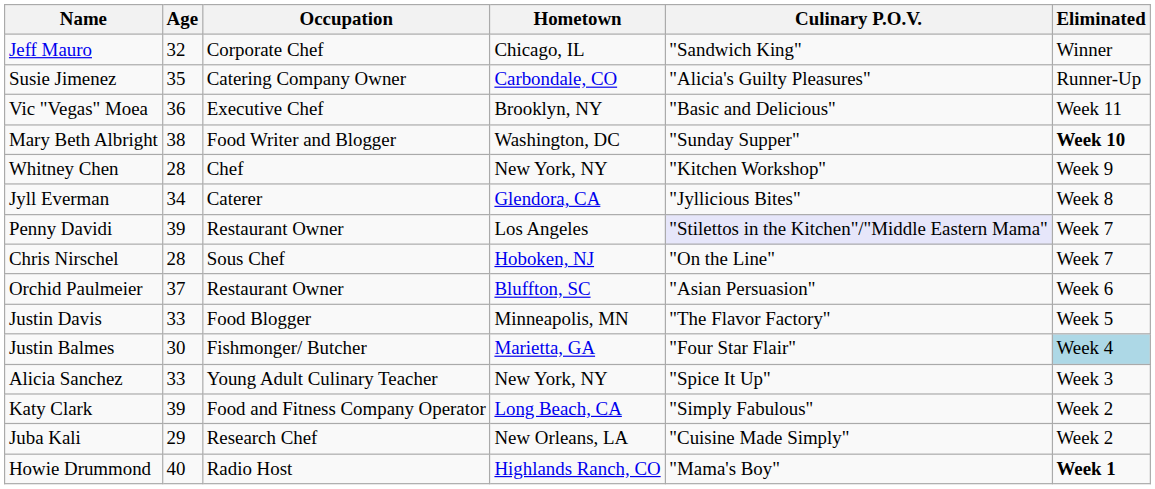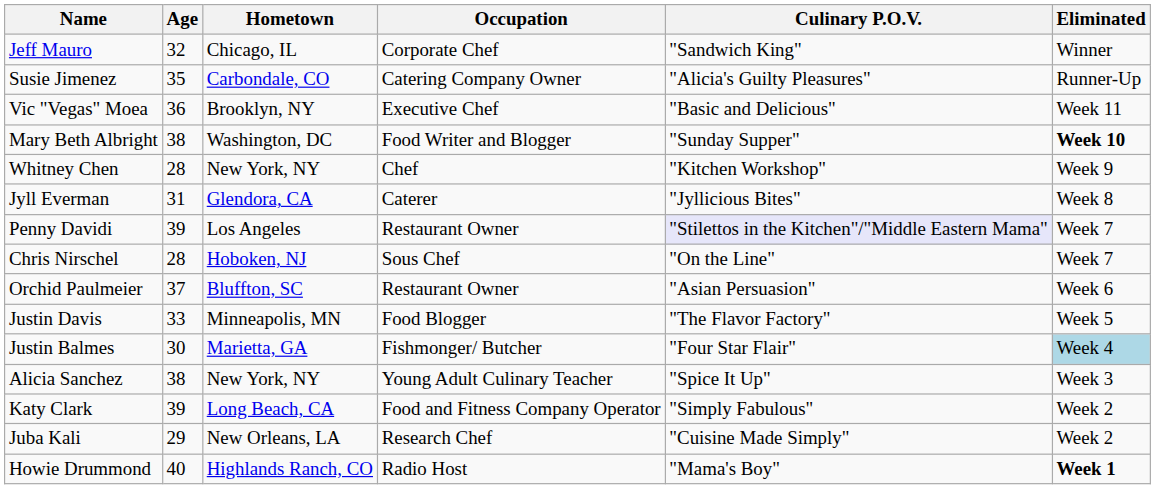 <table class="wikitable">
 <tr>
 <th>Name</th>
 <th>Age</th>
+<th>Hometown</th>
 <th>Occupation</th>
-<th>Hometown</th>
 <th>Culinary P.O.V.</th>
 <th>Eliminated</th>
 </tr>
 <tr>
 <td><a href='#'>Jeff Mauro</a></td>
 <td>32</td>
+<td>Chicago, IL</td>
 <td>Corporate Chef</td>
-<td>Chicago, IL</td>
 <td>"Sandwich King"</td>
 <td>Winner</td>
 </tr>
 <tr>
 <td>Susie Jimenez</td>
 <td>35</td>
+<td><a href='#'>Carbondale, CO</a></td>
 <td>Catering Company Owner</td>
-<td><a href='#'>Carbondale, CO</a></td>
 <td>"Alicia's Guilty Pleasures"</td>
 <td>Runner-Up</td>
 </tr>
 <tr>
 <td>Vic "Vegas" Moea</td>
 <td>36</td>
+<td>Brooklyn, NY</td>
 <td>Executive Chef</td>
-<td>Brooklyn, NY</td>
 <td>"Basic and Delicious"</td>
 <td>Week 11</td>
 </tr>
 <tr>
 <td>Mary Beth Albright</td>
 <td>38</td>
+<td>Washington, DC</td>
 <td>Food Writer and Blogger</td>
-<td>Washington, DC</td>
 <td>"Sunday Supper"</td>
 <td><strong>Week 10</strong></td>
 </tr>
 <tr>
 <td>Whitney Chen</td>
 <td>28</td>
+<td>New York, NY</td>
 <td>Chef</td>
-<td>New York, NY</td>
 <td>"Kitchen Workshop"</td>
 <td>Week 9</td>
 </tr>
 <tr>
 <td>Jyll Everman</td>
-<td>34</td>
+<td>31</td>
+<td><a href='#'>Glendora, CA</a></td>
 <td>Caterer</td>
-<td><a href='#'>Glendora, CA</a></td>
 <td>"Jyllicious Bites"</td>
 <td>Week 8</td>
 </tr>
 <tr>
 <td>Penny Davidi</td>
 <td>39</td>
+<td>Los Angeles</td>
 <td>Restaurant Owner</td>
-<td>Los Angeles</td>
 <td style="background: lavender;">"Stilettos in the Kitchen"/"Middle Eastern Mama"</td>
 <td>Week 7</td>
 </tr>
 <tr>
 <td>Chris Nirschel</td>
 <td>28</td>
+<td><a href='#'>Hoboken, NJ</a></td>
 <td>Sous Chef</td>
-<td><a href='#'>Hoboken, NJ</a></td>
 <td>"On the Line"</td>
 <td>Week 7</td>
 </tr>
 <tr>
 <td>Orchid Paulmeier</td>
 <td>37</td>
+<td><a href='#'>Bluffton, SC</a></td>
 <td>Restaurant Owner</td>
-<td><a href='#'>Bluffton, SC</a></td>
 <td>"Asian Persuasion"</td>
 <td>Week 6</td>
 </tr>
 <tr>
 <td>Justin Davis</td>
 <td>33</td>
+<td>Minneapolis, MN</td>
 <td>Food Blogger</td>
-<td>Minneapolis, MN</td>
 <td>"The Flavor Factory"</td>
 <td>Week 5</td>
 </tr>
 <tr>
 <td>Justin Balmes</td>
 <td>30</td>
+<td><a href='#'>Marietta, GA</a></td>
 <td>Fishmonger/ Butcher</td>
-<td><a href='#'>Marietta, GA</a></td>
 <td>"Four Star Flair"</td>
 <td style="background: lightblue;">Week 4</td>
 </tr>
 <tr>
 <td>Alicia Sanchez</td>
-<td>33</td>
+<td>38</td>
+<td>New York, NY</td>
 <td>Young Adult Culinary Teacher</td>
-<td>New York, NY</td>
 <td>"Spice It Up"</td>
 <td>Week 3</td>
 </tr>
 <tr>
 <td>Katy Clark</td>
 <td>39</td>
+<td><a href='#'>Long Beach, CA</a></td>
 <td>Food and Fitness Company Operator</td>
-<td><a href='#'>Long Beach, CA</a></td>
 <td>"Simply Fabulous"</td>
 <td>Week 2</td>
 </tr>
 <tr>
 <td>Juba Kali</td>
 <td>29</td>
+<td>New Orleans, LA</td>
 <td>Research Chef</td>
-<td>New Orleans, LA</td>
 <td>"Cuisine Made Simply"</td>
 <td>Week 2</td>
 </tr>
 <tr>
 <td>Howie Drummond</td>
 <td>40</td>
+<td><a href='#'>Highlands Ranch, CO</a></td>
 <td>Radio Host</td>
-<td><a href='#'>Highlands Ranch, CO</a></td>
 <td>"Mama's Boy"</td>
 <td><strong>Week 1</strong></td>
 </tr>
 </table>
